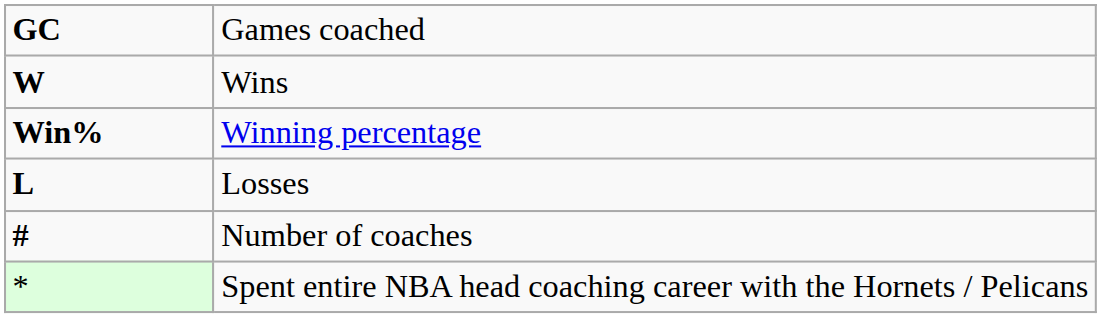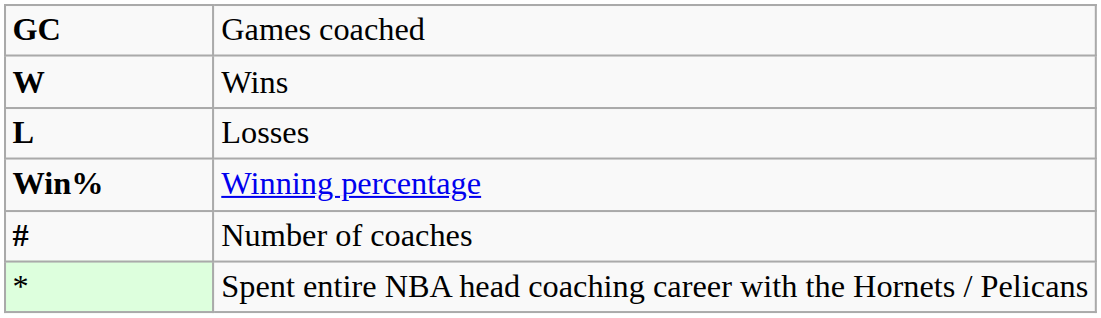 <table class="wikitable">
 <tr>
 <td><strong>GC</strong></td>
 <td>Games coached</td>
 </tr>
 <tr>
 <td><strong>W</strong></td>
 <td>Wins</td>
 </tr>
 <tr>
+<td><strong>L</strong></td>
+<td>Losses</td>
+</tr>
+<tr>
 <td><strong>Win%</strong></td>
 <td><a href='#'>Winning percentage</a></td>
-</tr>
-<tr>
-<td><strong>L</strong></td>
-<td>Losses</td>
 </tr>
 <tr>
 <td><strong>#</strong></td>
 <td>Number of coaches</td>
 </tr>
 <tr>
 <td style="background-color:#ddffdd; width:6em">*</td>
 <td>Spent entire NBA head coaching career with the Hornets / Pelicans<br></td>
 </tr>
 </table>
